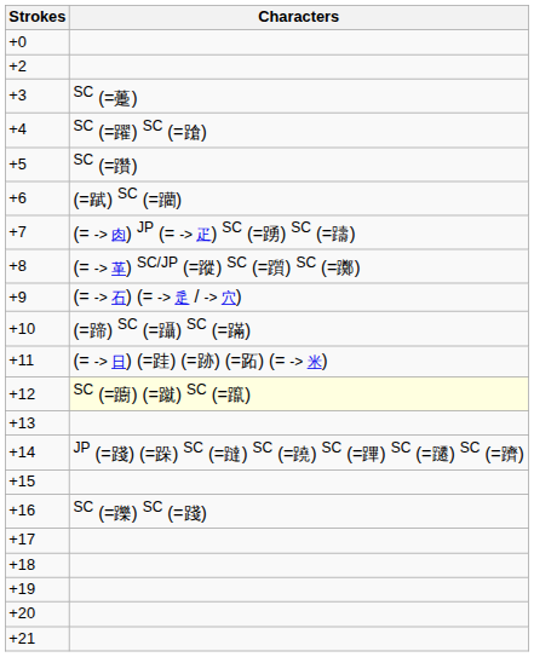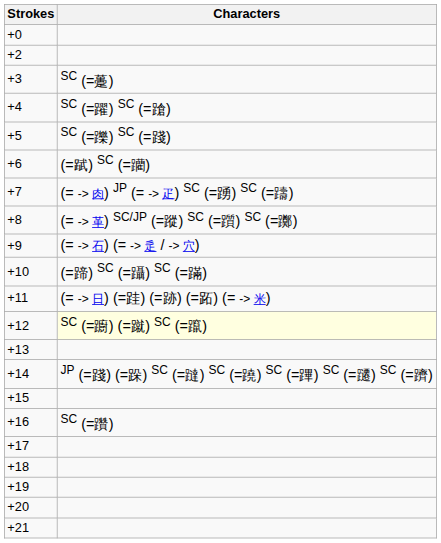 <table class="wikitable">
 <tr>
 <th>Strokes</th>
 <th>Characters</th>
 </tr>
 <tr>
 <td>+0</td>
 <td style="font-size: large;"></td>
 </tr>
 <tr>
 <td>+2</td>
 <td style="font-size: large;"></td>
 </tr>
 <tr>
 <td>+3</td>
 <td style="font-size: large;">   <sup>SC</sup> (=躉)</td>
 </tr>
 <tr>
 <td>+4</td>
 <td style="font-size: large;">         <sup>SC</sup> (=躍) <sup>SC</sup> (=蹌)</td>
 </tr>
 <tr>
 <td>+5</td>
-<td style="font-size: large;">     <sup>SC</sup> (=躦)</td>
+<td style="font-size: large;">                         <sup>SC</sup> (=躒) <sup>SC</sup> (=踐)</td>
 </tr>
 <tr>
 <td>+6</td>
 <td style="font-size: large;">   (=䟼)   <sup>SC</sup> (=躪)</td>
 </tr>
 <tr>
 <td>+7</td>
 <td style="font-size: large;">      (= <small>-> <a href='#'>肉</a></small>)       <sup>JP</sup> (= <small>-> <a href='#'>疋</a></small>)  <sup>SC</sup> (=踴)  <sup>SC</sup> (=躊)  </td>
 </tr>
 <tr>
 <td>+8</td>
 <td style="font-size: large;">          (= <small>-> <a href='#'>革</a></small>)                  <sup>SC/JP</sup> (=蹤) <sup>SC</sup> (=躓)   <sup>SC</sup> (=躑) </td>
 </tr>
 <tr>
 <td>+9</td>
 <td style="font-size: large;"> (= <small>-> <a href='#'>石</a></small>)  (= <small>-> <a href='#'>辵</a></small> /  <small>-> <a href='#'>穴</a></small>)                    </td>
 </tr>
 <tr>
 <td>+10</td>
 <td style="font-size: large;">          (=蹄)  <sup>SC</sup> (=躡) <sup>SC</sup> (=蹣) </td>
 </tr>
 <tr>
 <td>+11</td>
 <td style="font-size: large;"> (= <small>-> <a href='#'>日</a></small>)           (=跬)  (=跡)  (=跖)        (= <small>-> <a href='#'>米</a></small>)  </td>
 </tr>
 <tr>
 <td>+12</td>
 <td style="background: lightyellow; font-size: large;">       <sup>SC</sup> (=躕)      (=蹴)          <sup>SC</sup> (=躥)</td>
 </tr>
 <tr>
 <td>+13</td>
 <td style="font-size: large;">        </td>
 </tr>
 <tr>
 <td>+14</td>
 <td style="font-size: large;"><sup>JP</sup> (=踐)         (=跺)                <sup>SC</sup> (=躂) <sup>SC</sup> (=蹺) <sup>SC</sup> (=蹕) <sup>SC</sup> (=躚)  <sup>SC</sup> (=躋)</td>
 </tr>
 <tr>
 <td>+15</td>
 <td style="font-size: large;">      </td>
 </tr>
 <tr>
 <td>+16</td>
-<td style="font-size: large;">                         <sup>SC</sup> (=躒) <sup>SC</sup> (=踐)</td>
+<td style="font-size: large;">     <sup>SC</sup> (=躦)</td>
 </tr>
 <tr>
 <td>+17</td>
 <td style="font-size: large;">   </td>
 </tr>
 <tr>
 <td>+18</td>
 <td style="font-size: large;">    </td>
 </tr>
 <tr>
 <td>+19</td>
 <td style="font-size: large;"> </td>
 </tr>
 <tr>
 <td>+20</td>
 <td style="font-size: large;"> </td>
 </tr>
 <tr>
 <td>+21</td>
 <td style="font-size: large;"></td>
 </tr>
 </table>
